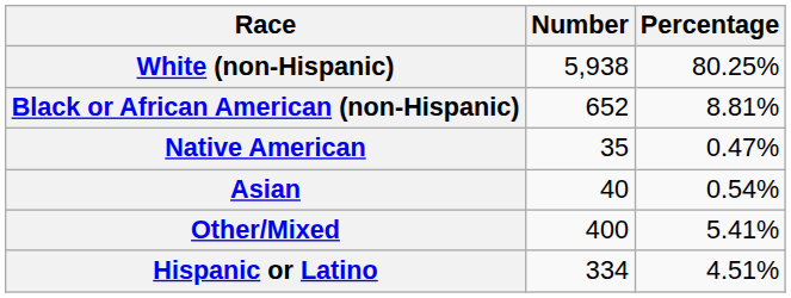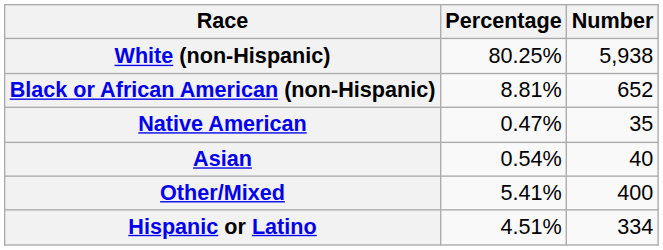 <table class="wikitable" style="text-align:right">
 <tr>
 <th scope="col">Race</th>
+<th scope="col">Percentage</th>
 <th scope="col">Number</th>
-<th scope="col">Percentage</th>
 </tr>
 <tr>
 <th scope="row"><a href='#'>White</a> (non-Hispanic)</th>
+<td>80.25%</td>
 <td>5,938</td>
-<td>80.25%</td>
 </tr>
 <tr>
 <th scope="row"><a href='#'>Black or African American</a> (non-Hispanic)</th>
+<td>8.81%</td>
 <td>652</td>
-<td>8.81%</td>
 </tr>
 <tr>
 <th scope="row"><a href='#'>Native American</a></th>
+<td>0.47%</td>
 <td>35</td>
-<td>0.47%</td>
 </tr>
 <tr>
 <th scope="row"><a href='#'>Asian</a></th>
+<td>0.54%</td>
 <td>40</td>
-<td>0.54%</td>
 </tr>
 <tr>
 <th scope="row"><a href='#'>Other/Mixed</a></th>
+<td>5.41%</td>
 <td>400</td>
-<td>5.41%</td>
 </tr>
 <tr>
 <th scope="row"><a href='#'>Hispanic</a> or <a href='#'>Latino</a></th>
+<td>4.51%</td>
 <td>334</td>
-<td>4.51%</td>
 </tr>
 </table>
